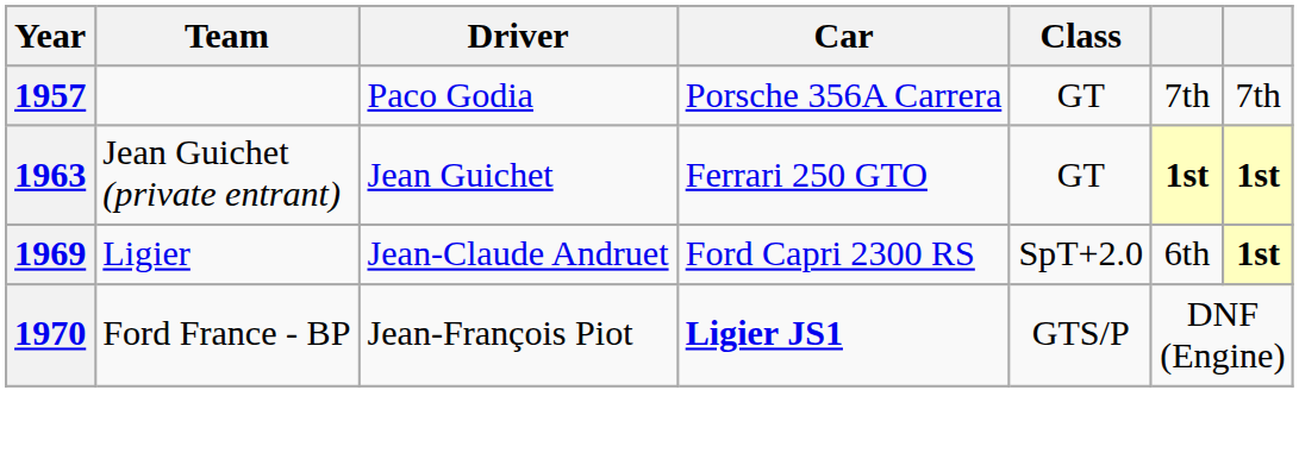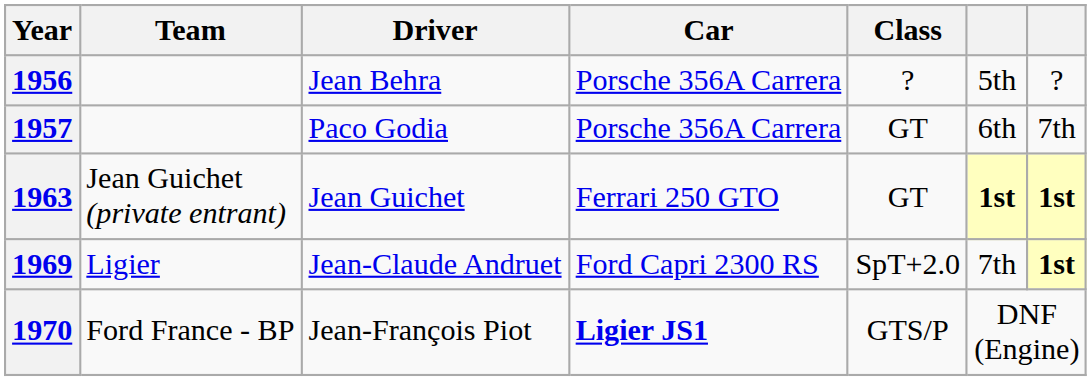 <table class="wikitable" style="text-align:center; font-size:90%">
 <tr>
 <th>Year</th>
 <th>Team</th>
 <th>Driver</th>
 <th>Car</th>
 <th>Class</th>
 <th></th>
 <th></th>
 </tr>
 <tr>
+<th><a href='#'>1956</a></th>
+<td align=left></td>
+<td align=left> <a href='#'>Jean Behra</a></td>
+<td align=left><a href='#'>Porsche 356A Carrera</a></td>
+<td>?</td>
+<td>5th</td>
+<td>?</td>
+</tr>
+<tr>
 <th><a href='#'>1957</a></th>
 <td align=left></td>
 <td align=left> <a href='#'>Paco Godia</a></td>
 <td align=left><a href='#'>Porsche 356A Carrera</a></td>
 <td>GT</td>
-<td>7th</td>
+<td>6th</td>
 <td>7th</td>
 </tr>
 <tr>
 <th><a href='#'>1963</a></th>
 <td align=left> Jean Guichet<br><em>(private entrant)</em></td>
 <td align=left> <a href='#'>Jean Guichet</a></td>
 <td align=left><a href='#'>Ferrari 250 GTO</a></td>
 <td>GT</td>
 <td style="background:#ffffbf;"><strong>1st</strong></td>
 <td style="background:#ffffbf;"><strong>1st</strong></td>
 </tr>
 <tr>
 <th><a href='#'>1969</a></th>
 <td align=left> <a href='#'>Ligier</a></td>
 <td align=left> <a href='#'>Jean-Claude Andruet</a></td>
 <td align=left><a href='#'>Ford Capri 2300 RS</a></td>
 <td>SpT+2.0</td>
-<td>6th</td>
+<td>7th</td>
 <td style="background:#ffffbf;"><strong>1st</strong></td>
 </tr>
 <tr>
 <th><a href='#'>1970</a></th>
 <td align=left> Ford France - BP</td>
 <td align=left> Jean-François Piot</td>
 <td align=left><strong><a href='#'>Ligier JS1</a></strong></td>
 <td>GTS/P</td>
 <td colspan=2>DNF<br>(Engine)</td>
 </tr>
 </table>
